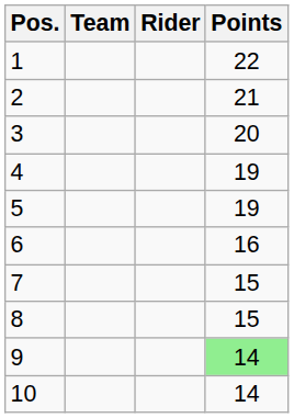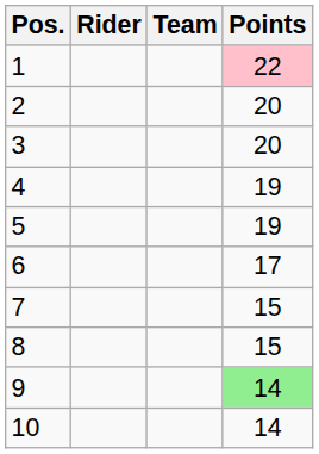 <table class="wikitable sortable">
 <tr>
 <th>Pos.</th>
+<th>Rider</th>
 <th>Team</th>
-<th>Rider</th>
 <th>Points</th>
 </tr>
 <tr>
 <td>1</td>
 <td></td>
 <td></td>
-<td align=center>22</td>
+<td align=center style="background: pink;">22</td>
 </tr>
 <tr>
 <td>2</td>
 <td></td>
 <td></td>
-<td align=center>21</td>
+<td align=center>20</td>
 </tr>
 <tr>
 <td>3</td>
 <td></td>
 <td></td>
 <td align=center>20</td>
 </tr>
 <tr>
 <td>4</td>
 <td></td>
 <td></td>
 <td align=center>19</td>
 </tr>
 <tr>
 <td>5</td>
 <td></td>
 <td></td>
 <td align=center>19</td>
 </tr>
 <tr>
 <td>6</td>
 <td></td>
 <td></td>
-<td align=center>16</td>
+<td align=center>17</td>
 </tr>
 <tr>
 <td>7</td>
 <td></td>
 <td></td>
 <td align=center>15</td>
 </tr>
 <tr>
 <td>8</td>
 <td></td>
 <td></td>
 <td align=center>15</td>
 </tr>
 <tr>
 <td>9</td>
 <td></td>
 <td></td>
 <td align=center style="background: lightgreen;">14</td>
 </tr>
 <tr>
 <td>10</td>
 <td></td>
 <td></td>
 <td align=center>14</td>
 </tr>
 </table>
